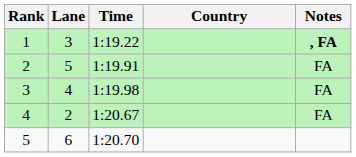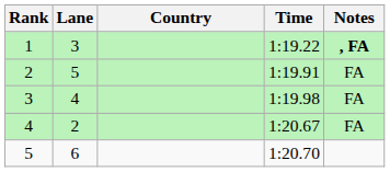 <table class="wikitable" style="text-align:center;">
 <tr>
 <th width=30>Rank</th>
 <th width=30>Lane</th>
+<th width=150>Country</th>
 <th width=30>Time</th>
-<th width=150>Country</th>
 <th width=50>Notes</th>
 </tr>
 <tr bgcolor=bbf3bb>
 <td>1</td>
 <td>3</td>
+<td align=left></td>
 <td>1:19.22</td>
-<td align=left></td>
 <td><strong>, FA</strong></td>
 </tr>
 <tr bgcolor=bbf3bb>
 <td>2</td>
 <td>5</td>
+<td align=left></td>
 <td>1:19.91</td>
-<td align=left></td>
 <td>FA</td>
 </tr>
 <tr bgcolor=bbf3bb>
 <td>3</td>
 <td>4</td>
+<td align=left></td>
 <td>1:19.98</td>
-<td align=left></td>
 <td>FA</td>
 </tr>
 <tr bgcolor=bbf3bb>
 <td>4</td>
 <td>2</td>
+<td align=left></td>
 <td>1:20.67</td>
-<td align=left></td>
 <td>FA</td>
 </tr>
 <tr>
 <td>5</td>
 <td>6</td>
+<td align=left></td>
 <td>1:20.70</td>
-<td align=left></td>
 <td></td>
 </tr>
 </table>
